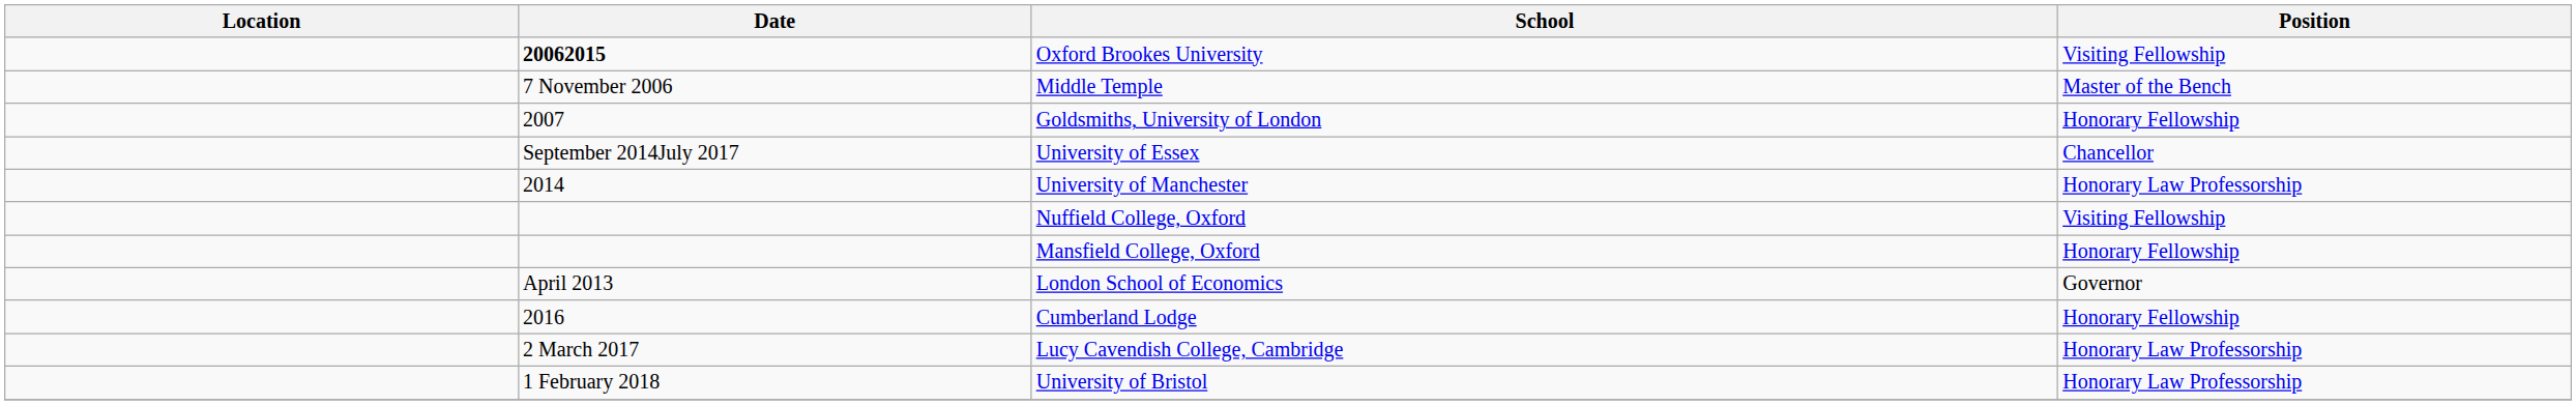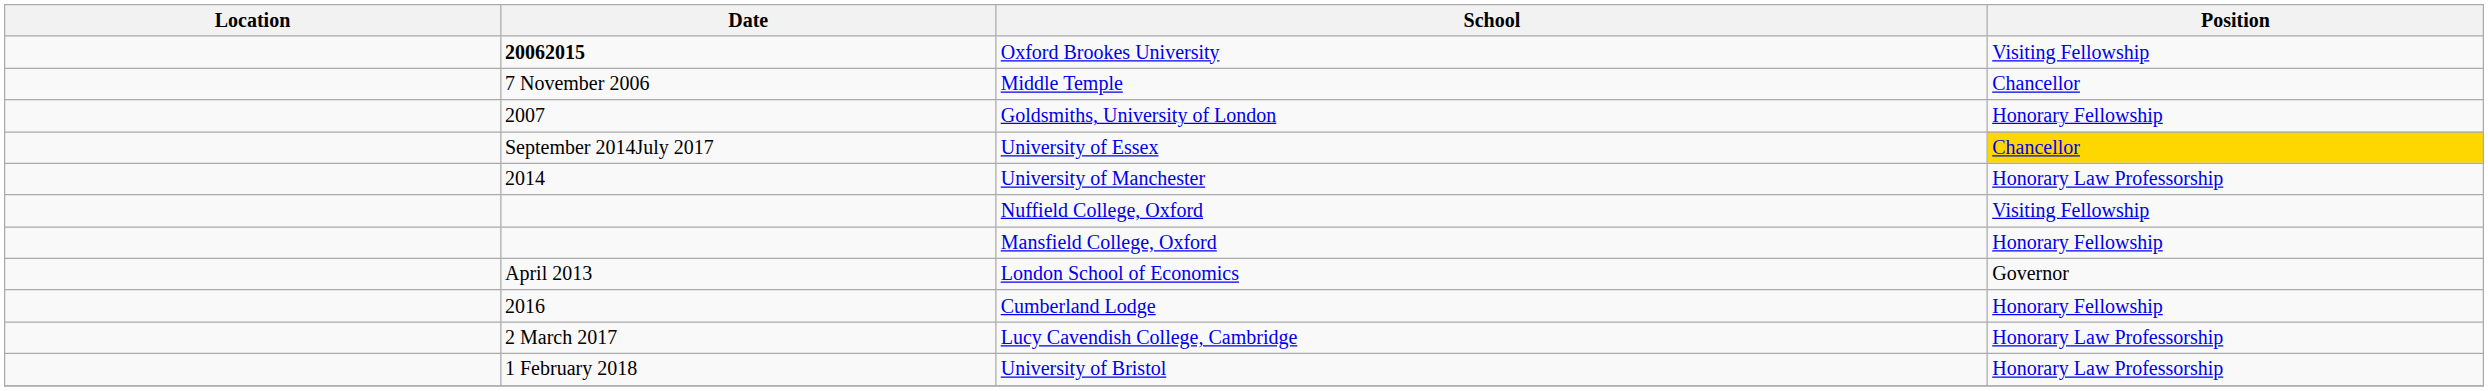 <table class="wikitable" style="width:100%;">
 <tr>
 <th style="width:20%;">Location</th>
 <th style="width:20%;">Date</th>
 <th style="width:40%;">School</th>
 <th style="width:20%;">Position</th>
 </tr>
 <tr>
 <td></td>
 <td><strong>20062015</strong></td>
 <td><a href='#'>Oxford Brookes University</a></td>
 <td><a href='#'>Visiting Fellowship</a></td>
 </tr>
 <tr>
 <td></td>
 <td>7 November 2006</td>
 <td><a href='#'>Middle Temple</a></td>
-<td><a href='#'>Master of the Bench</a></td>
+<td><a href='#'>Chancellor</a></td>
 </tr>
 <tr>
 <td></td>
 <td>2007</td>
 <td><a href='#'>Goldsmiths, University of London</a></td>
 <td><a href='#'>Honorary Fellowship</a></td>
 </tr>
 <tr>
 <td></td>
 <td>September 2014July 2017</td>
 <td><a href='#'>University of Essex</a></td>
-<td><a href='#'>Chancellor</a></td>
+<td style="background: gold;"><a href='#'>Chancellor</a></td>
 </tr>
 <tr>
 <td></td>
 <td>2014</td>
 <td><a href='#'>University of Manchester</a></td>
 <td><a href='#'>Honorary Law Professorship</a></td>
 </tr>
 <tr>
 <td></td>
 <td></td>
 <td><a href='#'>Nuffield College, Oxford</a></td>
 <td><a href='#'>Visiting Fellowship</a></td>
 </tr>
 <tr>
 <td></td>
 <td></td>
 <td><a href='#'>Mansfield College, Oxford</a></td>
 <td><a href='#'>Honorary Fellowship</a></td>
 </tr>
 <tr>
 <td></td>
 <td>April 2013</td>
 <td><a href='#'>London School of Economics</a></td>
 <td>Governor</td>
 </tr>
 <tr>
 <td></td>
 <td>2016</td>
 <td><a href='#'>Cumberland Lodge</a></td>
 <td><a href='#'>Honorary Fellowship</a></td>
 </tr>
 <tr>
 <td></td>
 <td>2 March 2017</td>
 <td><a href='#'>Lucy Cavendish College, Cambridge</a></td>
 <td><a href='#'>Honorary Law Professorship</a></td>
 </tr>
 <tr>
 <td></td>
 <td>1 February 2018</td>
 <td><a href='#'>University of Bristol</a></td>
 <td><a href='#'>Honorary Law Professorship</a></td>
 </tr>
 <tr>
 </tr>
 </table>
